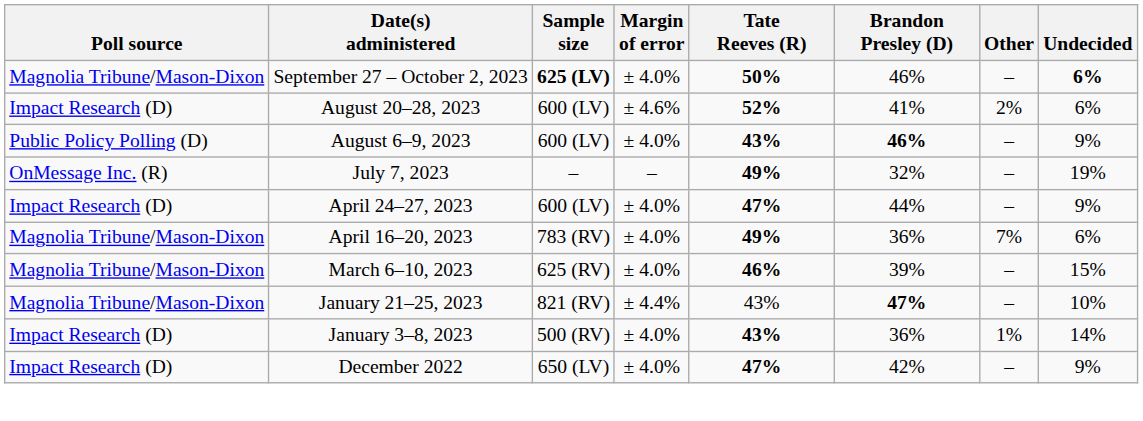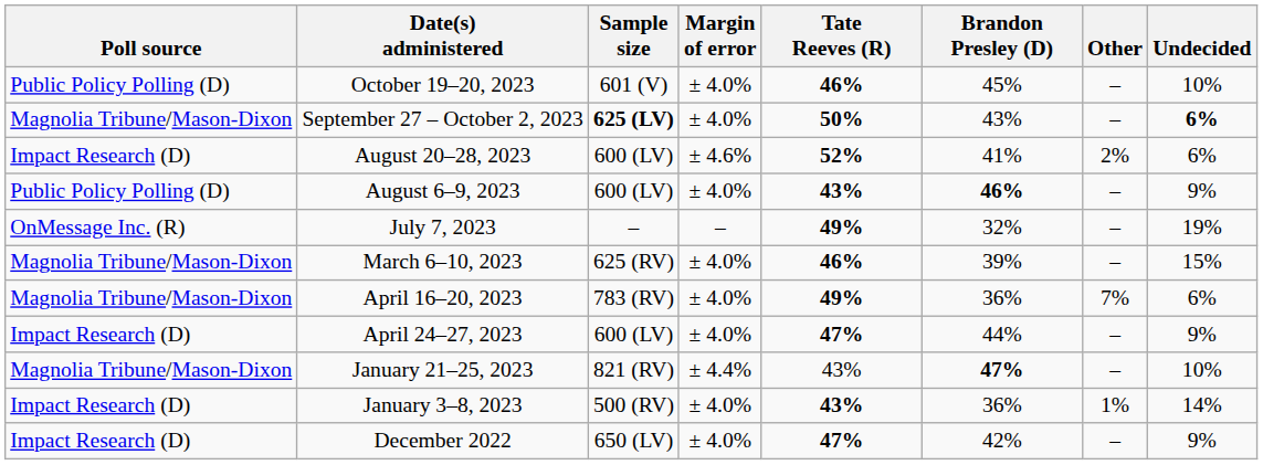 <table class="wikitable" style="font-size:90%;text-align:center;">
 <tr valign=bottom>
 <th>Poll source</th>
 <th>Date(s)<br>administered</th>
 <th>Sample<br>size</th>
 <th>Margin<br>of error</th>
 <th style="width:100px;">Tate<br>Reeves (R)</th>
 <th style="width:100px;">Brandon<br>Presley (D)</th>
 <th>Other</th>
 <th>Undecided</th>
 </tr>
 <tr>
+<td style="text-align:left;"><a href='#'>Public Policy Polling</a> (D)</td>
+<td>October 19–20, 2023</td>
+<td>601 (V)</td>
+<td>± 4.0%</td>
+<td><strong>46%</strong></td>
+<td>45%</td>
+<td>–</td>
+<td>10%</td>
+</tr>
+<tr>
 <td style="text-align:left;"><a href='#'>Magnolia Tribune</a>/<a href='#'>Mason-Dixon</a></td>
 <td>September 27 – October 2, 2023</td>
 <td><strong>625 (LV)</strong></td>
 <td>± 4.0%</td>
 <td><strong>50%</strong></td>
-<td>46%</td>
+<td>43%</td>
 <td>–</td>
 <td><strong>6%</strong></td>
 </tr>
 <tr>
 <td style="text-align:left;"><a href='#'>Impact Research</a> (D)</td>
 <td>August 20–28, 2023</td>
 <td>600 (LV)</td>
 <td>± 4.6%</td>
 <td><strong>52%</strong></td>
 <td>41%</td>
 <td>2%</td>
 <td>6%</td>
 </tr>
 <tr>
 <td style="text-align:left;"><a href='#'>Public Policy Polling</a> (D)</td>
 <td>August 6–9, 2023</td>
 <td>600 (LV)</td>
 <td>± 4.0%</td>
 <td><strong>43%</strong></td>
 <td><strong>46%</strong></td>
 <td>–</td>
 <td>9%</td>
 </tr>
 <tr>
 <td style="text-align:left;"><a href='#'>OnMessage Inc.</a> (R)</td>
 <td>July 7, 2023</td>
 <td>–</td>
 <td>–</td>
 <td><strong>49%</strong></td>
 <td>32%</td>
 <td>–</td>
 <td>19%</td>
 </tr>
 <tr>
-<td style="text-align:left;"><a href='#'>Impact Research</a> (D)</td>
-<td>April 24–27, 2023</td>
-<td>600 (LV)</td>
+<td style="text-align:left;"><a href='#'>Magnolia Tribune</a>/<a href='#'>Mason-Dixon</a></td>
+<td>March 6–10, 2023</td>
+<td>625 (RV)</td>
 <td>± 4.0%</td>
-<td><strong>47%</strong></td>
-<td>44%</td>
+<td><strong>46%</strong></td>
+<td>39%</td>
 <td>–</td>
-<td>9%</td>
+<td>15%</td>
 </tr>
 <tr>
 <td style="text-align:left;"><a href='#'>Magnolia Tribune</a>/<a href='#'>Mason-Dixon</a></td>
 <td>April 16–20, 2023</td>
 <td>783 (RV)</td>
 <td>± 4.0%</td>
 <td><strong>49%</strong></td>
 <td>36%</td>
 <td>7%</td>
 <td>6%</td>
 </tr>
 <tr>
-<td style="text-align:left;"><a href='#'>Magnolia Tribune</a>/<a href='#'>Mason-Dixon</a></td>
-<td>March 6–10, 2023</td>
-<td>625 (RV)</td>
+<td style="text-align:left;"><a href='#'>Impact Research</a> (D)</td>
+<td>April 24–27, 2023</td>
+<td>600 (LV)</td>
 <td>± 4.0%</td>
-<td><strong>46%</strong></td>
-<td>39%</td>
+<td><strong>47%</strong></td>
+<td>44%</td>
 <td>–</td>
-<td>15%</td>
+<td>9%</td>
 </tr>
 <tr>
 <td style="text-align:left;"><a href='#'>Magnolia Tribune</a>/<a href='#'>Mason-Dixon</a></td>
 <td>January 21–25, 2023</td>
 <td>821 (RV)</td>
 <td>± 4.4%</td>
 <td>43%</td>
 <td><strong>47%</strong></td>
 <td>–</td>
 <td>10%</td>
 </tr>
 <tr>
 <td style="text-align:left;"><a href='#'>Impact Research</a> (D)</td>
 <td>January 3–8, 2023</td>
 <td>500 (RV)</td>
 <td>± 4.0%</td>
 <td><strong>43%</strong></td>
 <td>36%</td>
 <td>1%</td>
 <td>14%</td>
 </tr>
 <tr>
 <td style="text-align:left;"><a href='#'>Impact Research</a> (D)</td>
 <td>December 2022</td>
 <td>650 (LV)</td>
 <td>± 4.0%</td>
 <td><strong>47%</strong></td>
 <td>42%</td>
 <td>–</td>
 <td>9%</td>
 </tr>
 </table>
